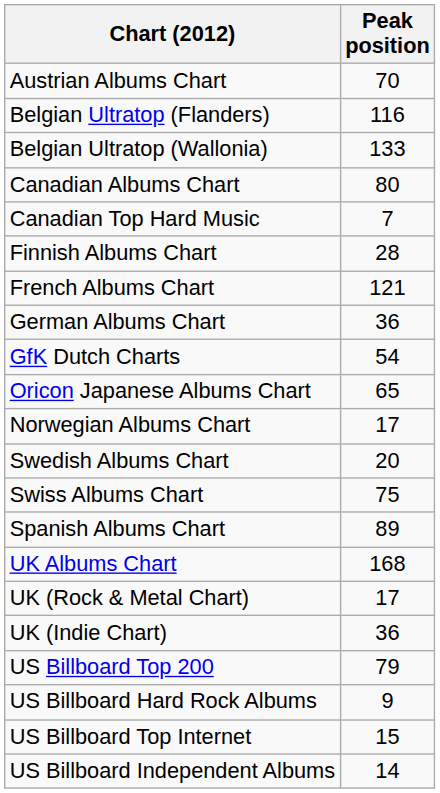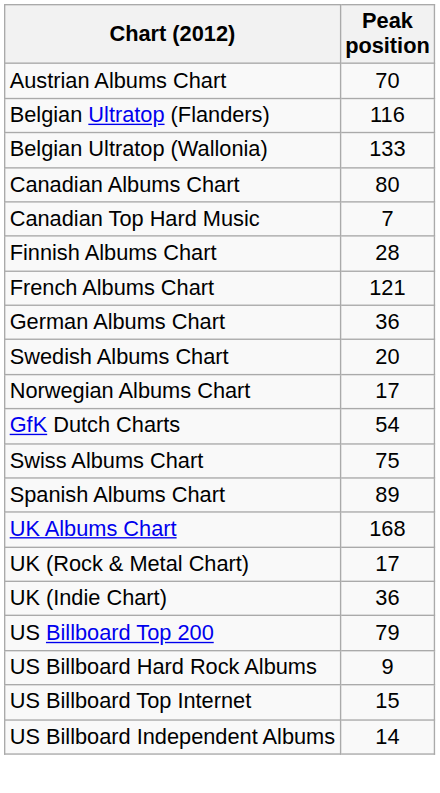 <table class="wikitable sortable">
 <tr>
 <th>Chart (2012)</th>
 <th>Peak<br>position</th>
 </tr>
 <tr>
 <td>Austrian Albums Chart</td>
 <td style="text-align:center;">70</td>
 </tr>
 <tr>
 <td>Belgian <a href='#'>Ultratop</a> (Flanders)</td>
 <td style="text-align:center;">116</td>
 </tr>
 <tr>
 <td>Belgian Ultratop (Wallonia)</td>
 <td style="text-align:center;">133</td>
 </tr>
 <tr>
 <td>Canadian Albums Chart</td>
 <td style="text-align:center;">80</td>
 </tr>
 <tr>
 <td>Canadian Top Hard Music</td>
 <td style="text-align:center;">7</td>
 </tr>
 <tr>
 <td>Finnish Albums Chart</td>
 <td style="text-align:center;">28</td>
 </tr>
 <tr>
 <td>French Albums Chart</td>
 <td style="text-align:center;">121</td>
 </tr>
 <tr>
 <td>German Albums Chart</td>
 <td style="text-align:center;">36</td>
 </tr>
 <tr>
-<td><a href='#'>GfK</a> Dutch Charts</td>
-<td style="text-align:center;">54</td>
-</tr>
-<tr>
-<td><a href='#'>Oricon</a> Japanese Albums Chart</td>
-<td style="text-align:center;">65</td>
+<td>Swedish Albums Chart</td>
+<td style="text-align:center;">20</td>
 </tr>
 <tr>
 <td>Norwegian Albums Chart</td>
 <td style="text-align:center;">17</td>
 </tr>
 <tr>
-<td>Swedish Albums Chart</td>
-<td style="text-align:center;">20</td>
+<td><a href='#'>GfK</a> Dutch Charts</td>
+<td style="text-align:center;">54</td>
 </tr>
 <tr>
 <td>Swiss Albums Chart</td>
 <td style="text-align:center;">75</td>
 </tr>
 <tr>
 <td>Spanish Albums Chart</td>
 <td style="text-align:center;">89</td>
 </tr>
 <tr>
 <td><a href='#'>UK Albums Chart</a></td>
 <td style="text-align:center;">168</td>
 </tr>
 <tr>
 <td>UK (Rock & Metal Chart)</td>
 <td style="text-align:center;">17</td>
 </tr>
 <tr>
 <td>UK (Indie Chart)</td>
 <td style="text-align:center;">36</td>
 </tr>
 <tr>
 <td>US <a href='#'>Billboard Top 200</a></td>
 <td style="text-align:center;">79</td>
 </tr>
 <tr>
 <td>US Billboard Hard Rock Albums</td>
 <td style="text-align:center;">9</td>
 </tr>
 <tr>
 <td>US Billboard Top Internet</td>
 <td style="text-align:center;">15</td>
 </tr>
 <tr>
 <td>US Billboard Independent Albums</td>
 <td style="text-align:center;">14</td>
 </tr>
 </table>
